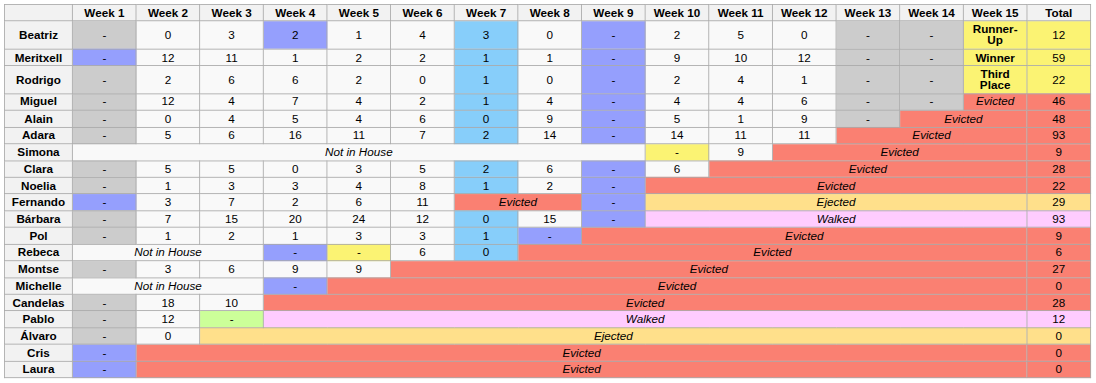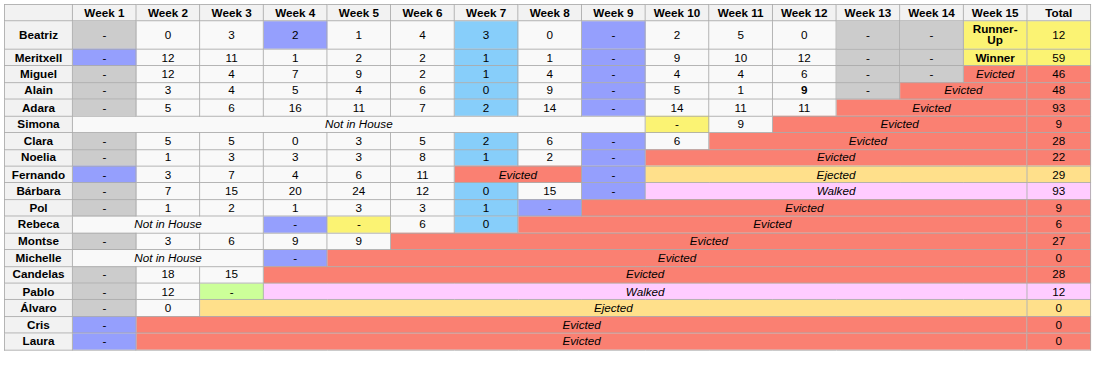 <table class="wikitable" style="width:100%; text-align:center; font-size:85%; line-height:13px;">
 <tr>
 <th style="width:5%"></th>
 <th style="width:5%">Week 1</th>
 <th style="width:5%">Week 2</th>
 <th style="width:5%">Week 3</th>
 <th style="width:5%">Week 4</th>
 <th style="width:5%">Week 5</th>
 <th style="width:5%">Week 6</th>
 <th style="width:5%">Week 7</th>
 <th style="width:5%">Week 8</th>
 <th style="width:5%">Week 9</th>
 <th style="width:5%">Week 10</th>
 <th style="width:5%">Week 11</th>
 <th style="width:5%">Week 12</th>
 <th style="width:5%">Week 13</th>
 <th style="width:5%">Week 14</th>
 <th style="width:5%">Week 15</th>
 <th style="width:5%">Total</th>
 </tr>
 <tr>
 <th>Beatriz</th>
 <td style="background:#CCC;">-</td>
 <td>0</td>
 <td>3</td>
 <td style="background:#959FFD">2</td>
 <td>1</td>
 <td>4</td>
 <td style="background:#87CEFA;">3</td>
 <td>0</td>
 <td style="background:#959FFD">-</td>
 <td>2</td>
 <td>5</td>
 <td>0</td>
 <td style="background:#CCC;">-</td>
 <td style="background:#CCC;">-</td>
 <td style="background:#FBF373"><strong>Runner-Up</strong></td>
 <td style="background:#FBF373">12</td>
 </tr>
 <tr>
 <th>Meritxell</th>
 <td style="background:#959FFD">-</td>
 <td>12</td>
 <td>11</td>
 <td>1</td>
 <td>2</td>
 <td>2</td>
 <td style="background:#87CEFA;">1</td>
 <td>1</td>
 <td style="background:#959FFD">-</td>
 <td>9</td>
 <td>10</td>
 <td>12</td>
 <td style="background:#CCC;">-</td>
 <td style="background:#CCC;">-</td>
 <td style="background:#FBF373"><strong>Winner</strong></td>
 <td style="background:#FBF373">59</td>
 </tr>
 <tr>
-<th>Rodrigo</th>
-<td style="background:#CCC;">-</td>
-<td>2</td>
-<td>6</td>
-<td>6</td>
-<td>2</td>
-<td>0</td>
-<td style="background:#87CEFA;">1</td>
-<td>0</td>
-<td style="background:#959FFD">-</td>
-<td>2</td>
-<td>4</td>
-<td>1</td>
-<td style="background:#CCC;">-</td>
-<td style="background:#CCC;">-</td>
-<td style="background:#FBF373"><strong>Third Place</strong></td>
-<td style="background:#FBF373">22</td>
-</tr>
-<tr>
 <th>Miguel</th>
 <td style="background:#CCC;">-</td>
 <td>12</td>
 <td>4</td>
 <td>7</td>
-<td>4</td>
+<td>9</td>
 <td>2</td>
 <td style="background:#87CEFA;">1</td>
 <td>4</td>
 <td style="background:#959FFD">-</td>
 <td>4</td>
 <td>4</td>
 <td>6</td>
 <td style="background:#CCC;">-</td>
 <td style="background:#CCC;">-</td>
 <td style="background:#fa8072"><em>Evicted</em></td>
 <td style="background:#fa8072">46</td>
 </tr>
 <tr>
 <th>Alain</th>
 <td style="background:#CCC;">-</td>
-<td>0</td>
+<td>3</td>
 <td>4</td>
 <td>5</td>
 <td>4</td>
 <td>6</td>
 <td style="background:#87CEFA;">0</td>
 <td>9</td>
 <td style="background:#959FFD">-</td>
 <td>5</td>
 <td>1</td>
-<td>9</td>
+<td><strong>9</strong></td>
 <td style="background:#CCC;">-</td>
 <td colspan="2" style="background:#fa8072"><em>Evicted</em></td>
 <td style="background:#fa8072">48</td>
 </tr>
 <tr>
 <th>Adara</th>
 <td style="background:#CCC;">-</td>
 <td>5</td>
 <td>6</td>
 <td>16</td>
 <td>11</td>
 <td>7</td>
 <td style="background:#87CEFA;">2</td>
 <td>14</td>
 <td style="background:#959FFD">-</td>
 <td>14</td>
 <td>11</td>
 <td>11</td>
 <td colspan="3" style="background:#fa8072"><em>Evicted</em></td>
 <td style="background:#fa8072">93</td>
 </tr>
 <tr>
 <th>Simona</th>
 <td colspan=9><em>Not in House</em></td>
 <td style="background:#FBF373">-</td>
 <td>9</td>
 <td colspan="4" style="background:#fa8072"><em>Evicted</em></td>
 <td style="background:#fa8072">9</td>
 </tr>
 <tr>
 <th>Clara</th>
 <td style="background:#CCC;">-</td>
 <td>5</td>
 <td>5</td>
 <td>0</td>
 <td>3</td>
 <td>5</td>
 <td style="background:#87CEFA;">2</td>
 <td>6</td>
 <td style="background:#959FFD">-</td>
 <td>6</td>
 <td colspan="5" style="background:#fa8072"><em>Evicted</em></td>
 <td style="background:#fa8072">28</td>
 </tr>
 <tr>
 <th>Noelia</th>
 <td style="background:#CCC;">-</td>
 <td>1</td>
 <td>3</td>
 <td>3</td>
-<td>4</td>
+<td>3</td>
 <td>8</td>
 <td style="background:#87CEFA;">1</td>
 <td>2</td>
 <td style="background:#959FFD">-</td>
 <td colspan="6" style="background:#fa8072"><em>Evicted</em></td>
 <td style="background:#fa8072">22</td>
 </tr>
 <tr>
 <th>Fernando</th>
 <td style="background:#959FFD">-</td>
 <td>3</td>
 <td>7</td>
-<td>2</td>
+<td>4</td>
 <td>6</td>
 <td>11</td>
 <td colspan="2" style="background:#fa8072"><em>Evicted</em></td>
 <td style="background:#959FFD">-</td>
 <td colspan="6" style="background:#FFE08B;"><em>Ejected</em></td>
 <td style="background:#FFE08B;">29</td>
 </tr>
 <tr>
 <th>Bárbara</th>
 <td style="background:#CCC;">-</td>
 <td>7</td>
 <td>15</td>
 <td>20</td>
 <td>24</td>
 <td>12</td>
 <td style="background:#87CEFA;">0</td>
 <td>15</td>
 <td style="background:#959FFD">-</td>
 <td colspan="6" style="background:#fcf"><em>Walked</em></td>
 <td style="background:#fcf">93</td>
 </tr>
 <tr>
 <th>Pol</th>
 <td style="background:#CCC;">-</td>
 <td>1</td>
 <td>2</td>
 <td>1</td>
 <td>3</td>
 <td>3</td>
 <td style="background:#87CEFA;">1</td>
 <td style="background:#959FFD">-</td>
 <td colspan="7" style="background:#fa8072"><em>Evicted</em></td>
 <td style="background:#fa8072">9</td>
 </tr>
 <tr>
 <th>Rebeca</th>
 <td colspan=3><em>Not in House</em></td>
 <td style="background:#959FFD">-</td>
 <td style="background:#FBF373">-</td>
 <td>6</td>
 <td style="background:#87CEFA;">0</td>
 <td colspan="8" style="background:#fa8072"><em>Evicted</em></td>
 <td style="background:#fa8072">6</td>
 </tr>
 <tr>
 <th>Montse</th>
 <td style="background:#CCC;">-</td>
 <td>3</td>
 <td>6</td>
 <td>9</td>
 <td>9</td>
 <td colspan="10" style="background:#fa8072"><em>Evicted</em></td>
 <td style="background:#fa8072">27</td>
 </tr>
 <tr>
 <th>Michelle</th>
 <td colspan=3><em>Not in House</em></td>
 <td style="background:#959FFD">-</td>
 <td colspan="11" style="background:#fa8072"><em>Evicted</em></td>
 <td style="background:#fa8072">0</td>
 </tr>
 <tr>
 <th>Candelas</th>
 <td style="background:#CCC;">-</td>
 <td>18</td>
-<td>10</td>
+<td>15</td>
 <td colspan="12" style="background:#fa8072"><em>Evicted</em></td>
 <td style="background:#fa8072">28</td>
 </tr>
 <tr>
 <th>Pablo</th>
 <td style="background:#CCC;">-</td>
 <td>12</td>
 <td style="background:#CCFF99">-</td>
 <td colspan="12" style="background:#fcf"><em>Walked</em></td>
 <td style="background:#fcf">12</td>
 </tr>
 <tr>
 <th>Álvaro</th>
 <td style="background:#CCC;">-</td>
 <td>0</td>
 <td colspan="13" style="background:#FFE08B;"><em>Ejected</em></td>
 <td style="background:#FFE08B;">0</td>
 </tr>
 <tr>
 <th>Cris</th>
 <td style="background:#959FFD">-</td>
 <td colspan="14" style="background:#fa8072"><em>Evicted</em></td>
 <td style="background:#fa8072">0</td>
 </tr>
 <tr>
 <th>Laura</th>
 <td style="background:#959FFD">-</td>
 <td colspan="14" style="background:#fa8072"><em>Evicted</em></td>
 <td style="background:#fa8072">0</td>
 </tr>
 </table>
